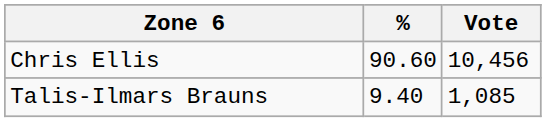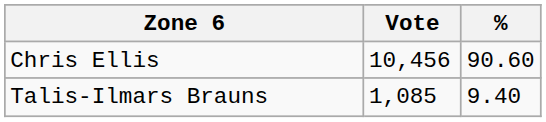 <table class="wikitable">
 <tr>
 <th width="200px">Zone 6</th>
+<th width="50px">Vote</th>
 <th width="30px">%</th>
-<th width="50px">Vote</th>
 </tr>
 <tr>
 <td>Chris Ellis</td>
+<td>10,456</td>
 <td>90.60</td>
-<td>10,456</td>
 </tr>
 <tr>
 <td>Talis-Ilmars Brauns</td>
+<td>1,085</td>
 <td>9.40</td>
-<td>1,085</td>
 </tr>
 </table>
